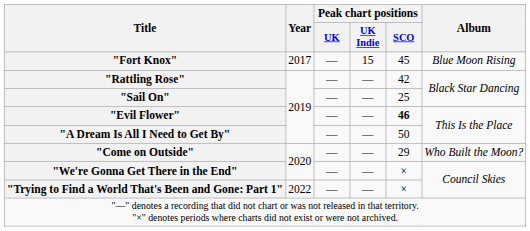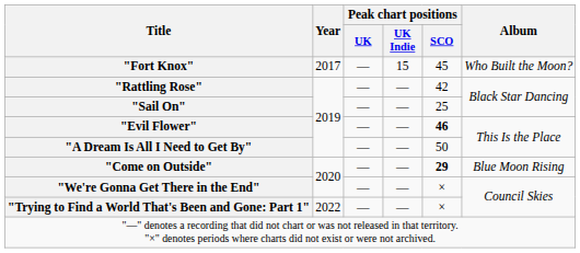 <table class="wikitable plainrowheaders" style="text-align:center;">
 <tr>
 <th scope="col" rowspan="2">Title</th>
 <th scope="col" rowspan="2">Year</th>
 <th scope="col" colspan="3">Peak chart positions</th>
 <th scope="col" rowspan="2">Album</th>
 </tr>
 <tr>
 <th scope="col" style="width:3em;font-size:90%;"><a href='#'>UK</a><br></th>
 <th scope="col" style="width:3em;font-size:90%;"><a href='#'>UK<br>Indie</a><br></th>
 <th scope="col" style="width:3em;font-size:90%;"><a href='#'>SCO</a><br></th>
 </tr>
 <tr>
 <th scope="row">"Fort Knox"</th>
 <td>2017</td>
 <td>—</td>
 <td>15</td>
 <td>45</td>
-<td><em>Blue Moon Rising</em></td>
+<td><em>Who Built the Moon?</em></td>
 </tr>
 <tr>
 <th scope="row">"Rattling Rose"</th>
 <td rowspan="4">2019</td>
 <td>—</td>
 <td>—</td>
 <td>42</td>
 <td rowspan="2"><em>Black Star Dancing</em></td>
 </tr>
 <tr>
 <th scope="row">"Sail On"</th>
 <td>—</td>
 <td>—</td>
 <td>25</td>
 </tr>
 <tr>
 <th scope="row">"Evil Flower"</th>
 <td>—</td>
 <td>—</td>
 <td><strong>46</strong></td>
 <td rowspan="2"><em>This Is the Place</em></td>
 </tr>
 <tr>
 <th scope="row">"A Dream Is All I Need to Get By"</th>
 <td>—</td>
 <td>—</td>
 <td>50</td>
 </tr>
 <tr>
 <th scope="row">"Come on Outside"</th>
 <td rowspan="2">2020</td>
 <td>—</td>
 <td>—</td>
-<td>29</td>
-<td><em>Who Built the Moon?</em></td>
+<td><strong>29</strong></td>
+<td><em>Blue Moon Rising</em></td>
 </tr>
 <tr>
 <th scope="row">"We're Gonna Get There in the End"</th>
 <td>—</td>
 <td>—</td>
 <td>×</td>
 <td rowspan="2"><em>Council Skies</em></td>
 </tr>
 <tr>
 <th scope="row">"Trying to Find a World That's Been and Gone: Part 1"</th>
 <td>2022</td>
 <td>—</td>
 <td>—</td>
 <td>×</td>
 </tr>
 <tr>
 <td colspan="14" style="font-size:85%">"—" denotes a recording that did not chart or was not released in that territory.<br>"×" denotes periods where charts did not exist or were not archived.</td>
 </tr>
 </table>
